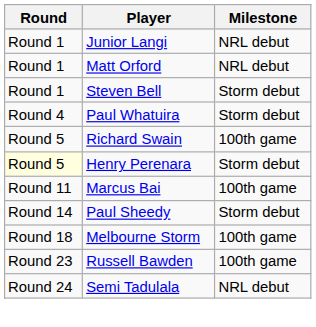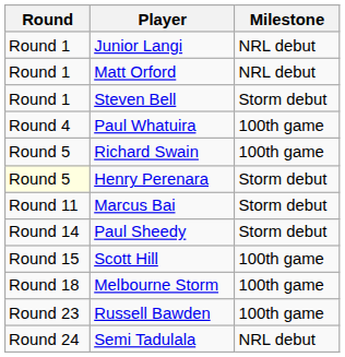 <table class="wikitable"  style="font-size:80%; width:30%;">
 <tr>
 <th>Round</th>
 <th>Player</th>
 <th>Milestone</th>
 </tr>
 <tr>
 <td>Round 1</td>
 <td><a href='#'>Junior Langi</a></td>
 <td>NRL debut</td>
 </tr>
 <tr>
 <td>Round 1</td>
 <td><a href='#'>Matt Orford</a></td>
 <td>NRL debut</td>
 </tr>
 <tr>
 <td>Round 1</td>
 <td><a href='#'>Steven Bell</a></td>
 <td>Storm debut</td>
 </tr>
 <tr>
 <td>Round 4</td>
 <td><a href='#'>Paul Whatuira</a></td>
-<td>Storm debut</td>
+<td>100th game</td>
 </tr>
 <tr>
 <td>Round 5</td>
 <td><a href='#'>Richard Swain</a></td>
 <td>100th game</td>
 </tr>
 <tr>
 <td style="background: lightyellow;">Round 5</td>
 <td><a href='#'>Henry Perenara</a></td>
 <td>Storm debut</td>
 </tr>
 <tr>
 <td>Round 11</td>
 <td><a href='#'>Marcus Bai</a></td>
-<td>100th game</td>
+<td>Storm debut</td>
 </tr>
 <tr>
 <td>Round 14</td>
 <td><a href='#'>Paul Sheedy</a></td>
 <td>Storm debut</td>
+</tr>
+<tr>
+<td>Round 15</td>
+<td><a href='#'>Scott Hill</a></td>
+<td>100th game</td>
 </tr>
 <tr>
 <td>Round 18</td>
 <td><a href='#'>Melbourne Storm</a></td>
 <td>100th game</td>
 </tr>
 <tr>
 <td>Round 23</td>
 <td><a href='#'>Russell Bawden</a></td>
 <td>100th game</td>
 </tr>
 <tr>
 <td>Round 24</td>
 <td><a href='#'>Semi Tadulala</a></td>
 <td>NRL debut</td>
 </tr>
 </table>
